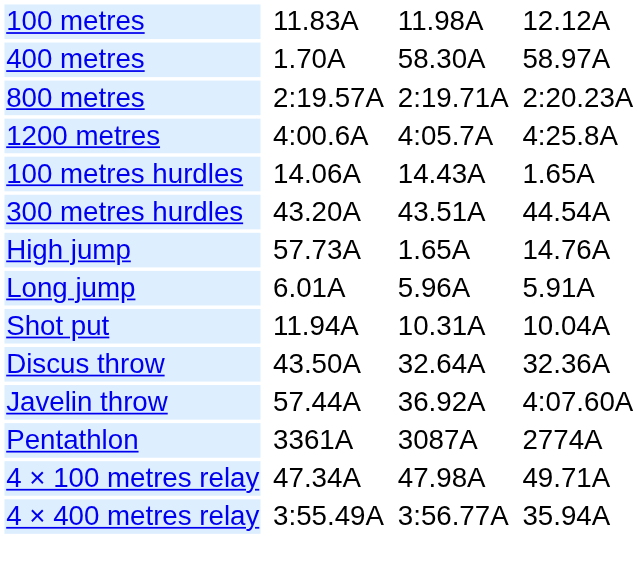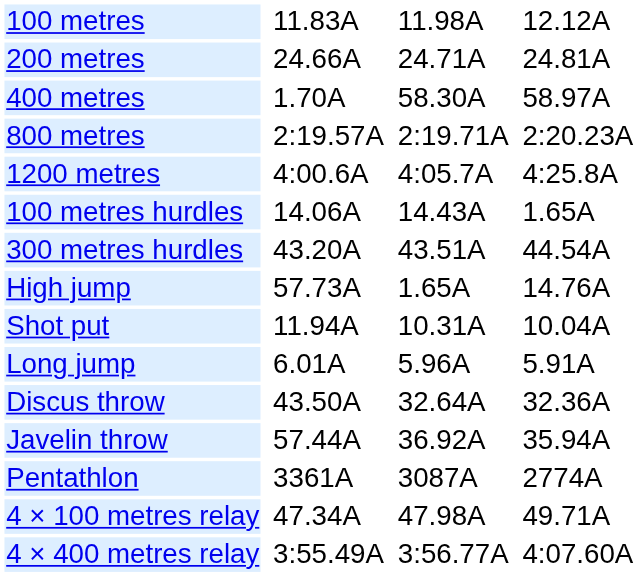 <table>
 <tr>
 <td bgcolor = DDEEFF><a href='#'>100 metres</a></td>
 <td></td>
 <td>11.83A</td>
 <td></td>
 <td>11.98A</td>
 <td></td>
 <td>12.12A</td>
+</tr>
+<tr>
+<td bgcolor = DDEEFF><a href='#'>200 metres</a></td>
+<td></td>
+<td>24.66A</td>
+<td></td>
+<td>24.71A</td>
+<td></td>
+<td>24.81A</td>
 </tr>
 <tr>
 <td bgcolor = DDEEFF><a href='#'>400 metres</a></td>
 <td></td>
 <td>1.70A</td>
 <td></td>
 <td>58.30A</td>
 <td></td>
 <td>58.97A</td>
 </tr>
 <tr>
 <td bgcolor = DDEEFF><a href='#'>800 metres</a></td>
 <td></td>
 <td>2:19.57A</td>
 <td></td>
 <td>2:19.71A</td>
 <td></td>
 <td>2:20.23A</td>
 </tr>
 <tr>
 <td bgcolor = DDEEFF><a href='#'>1200 metres</a></td>
 <td></td>
 <td>4:00.6A</td>
 <td></td>
 <td>4:05.7A</td>
 <td></td>
 <td>4:25.8A</td>
 </tr>
 <tr>
 <td bgcolor = DDEEFF><a href='#'>100 metres hurdles</a></td>
 <td></td>
 <td>14.06A</td>
 <td></td>
 <td>14.43A</td>
 <td></td>
 <td>1.65A</td>
 </tr>
 <tr>
 <td bgcolor = DDEEFF><a href='#'>300 metres hurdles</a></td>
 <td></td>
 <td>43.20A</td>
 <td></td>
 <td>43.51A</td>
 <td></td>
 <td>44.54A</td>
 </tr>
 <tr>
 <td bgcolor = DDEEFF><a href='#'>High jump</a></td>
 <td></td>
 <td>57.73A</td>
 <td></td>
 <td>1.65A</td>
 <td></td>
 <td>14.76A</td>
 </tr>
 <tr>
+<td bgcolor = DDEEFF><a href='#'>Shot put</a></td>
+<td></td>
+<td>11.94A</td>
+<td></td>
+<td>10.31A</td>
+<td></td>
+<td>10.04A</td>
+</tr>
+<tr>
 <td bgcolor = DDEEFF><a href='#'>Long jump</a></td>
 <td></td>
 <td>6.01A</td>
 <td></td>
 <td>5.96A</td>
 <td></td>
 <td>5.91A</td>
-</tr>
-<tr>
-<td bgcolor = DDEEFF><a href='#'>Shot put</a></td>
-<td></td>
-<td>11.94A</td>
-<td></td>
-<td>10.31A</td>
-<td></td>
-<td>10.04A</td>
 </tr>
 <tr>
 <td bgcolor = DDEEFF><a href='#'>Discus throw</a></td>
 <td></td>
 <td>43.50A</td>
 <td></td>
 <td>32.64A</td>
 <td></td>
 <td>32.36A</td>
 </tr>
 <tr>
 <td bgcolor = DDEEFF><a href='#'>Javelin throw</a></td>
 <td></td>
 <td>57.44A</td>
 <td></td>
 <td>36.92A</td>
 <td></td>
-<td>4:07.60A</td>
+<td>35.94A</td>
 </tr>
 <tr>
 <td bgcolor = DDEEFF><a href='#'>Pentathlon</a></td>
 <td></td>
 <td>3361A</td>
 <td></td>
 <td>3087A</td>
 <td></td>
 <td>2774A</td>
 </tr>
 <tr>
 <td bgcolor = DDEEFF><a href='#'>4 × 100 metres relay</a></td>
 <td></td>
 <td>47.34A</td>
 <td></td>
 <td>47.98A</td>
 <td></td>
 <td>49.71A</td>
 </tr>
 <tr>
 <td bgcolor = DDEEFF><a href='#'>4 × 400 metres relay</a></td>
 <td></td>
 <td>3:55.49A</td>
 <td></td>
 <td>3:56.77A</td>
 <td></td>
-<td>35.94A</td>
+<td>4:07.60A</td>
 </tr>
 </table>
